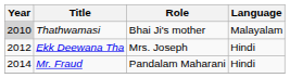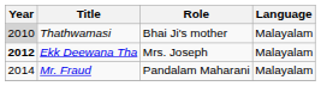 <table class="wikitable" style="font-size: 100%;">
 <tr>
 <th>Year</th>
 <th>Title</th>
 <th>Role</th>
 <th>Language</th>
 </tr>
 <tr>
 <td style="background: lightgrey;">2010</td>
 <td><em>Thathwamasi</em></td>
 <td>Bhai Ji's mother</td>
 <td>Malayalam</td>
 </tr>
 <tr>
-<td>2012</td>
+<td><strong>2012</strong></td>
 <td><em><a href='#'>Ekk Deewana Tha</a></em></td>
 <td>Mrs. Joseph</td>
-<td>Hindi</td>
+<td>Malayalam</td>
 </tr>
 <tr>
 <td>2014</td>
 <td><em><a href='#'>Mr. Fraud</a></em></td>
 <td>Pandalam Maharani</td>
-<td>Hindi</td>
+<td>Malayalam</td>
 </tr>
 <tr>
 </tr>
 </table>
